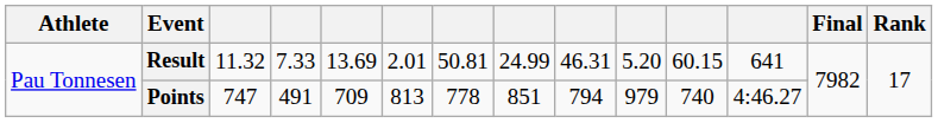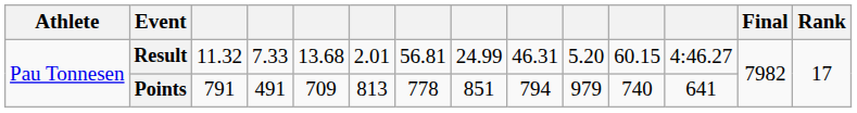 <table class="wikitable" style="font-size:90%">
 <tr>
 <th>Athlete</th>
 <th>Event</th>
 <th></th>
 <th></th>
 <th></th>
 <th></th>
 <th></th>
 <th></th>
 <th></th>
 <th></th>
 <th></th>
 <th></th>
 <th>Final</th>
 <th>Rank</th>
 </tr>
 <tr align=center>
 <td rowspan="2" style="text-align:left;"><a href='#'>Pau Tonnesen</a></td>
 <th style="font-size:95%">Result</th>
 <td>11.32</td>
 <td>7.33</td>
-<td>13.69</td>
+<td>13.68</td>
 <td>2.01</td>
-<td>50.81</td>
+<td>56.81</td>
 <td>24.99</td>
 <td>46.31</td>
 <td>5.20</td>
 <td>60.15</td>
-<td>641</td>
+<td>4:46.27</td>
 <td rowspan=2>7982</td>
 <td rowspan=2>17</td>
 </tr>
 <tr align=center>
 <th style="font-size:95%">Points</th>
-<td>747</td>
+<td>791</td>
 <td>491</td>
 <td>709</td>
 <td>813</td>
 <td>778</td>
 <td>851</td>
 <td>794</td>
 <td>979</td>
 <td>740</td>
-<td>4:46.27</td>
+<td>641</td>
 </tr>
 </table>
